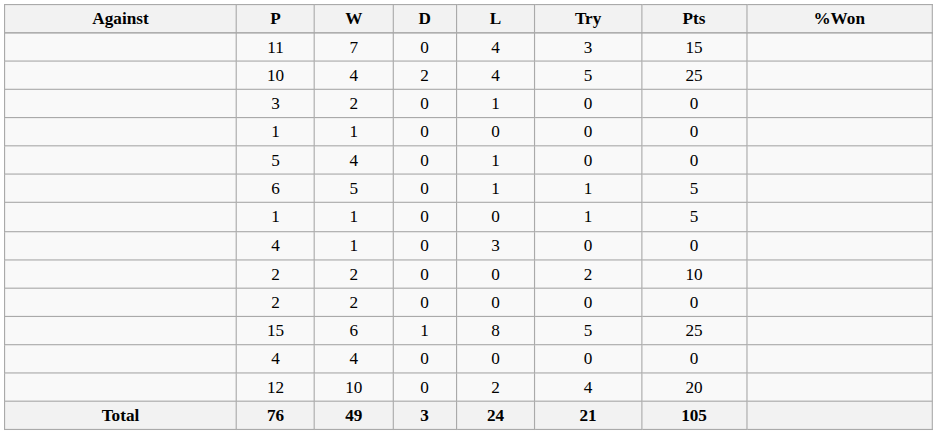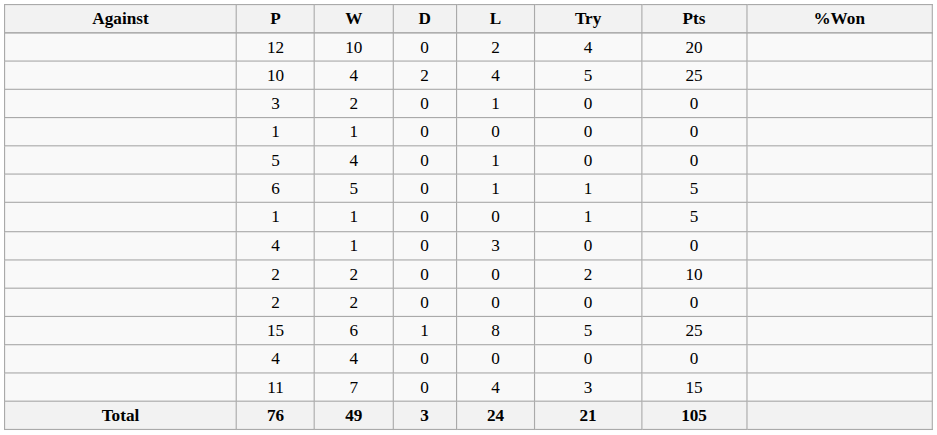 <table class="wikitable sortable"  style="text-align:center; font-size:95%; width:65%;">
 <tr>
 <th style="width:25%;">Against</th>
 <th abbr="Played" style="width:15px;">P</th>
 <th abbr="Won" style="width:10px;">W</th>
 <th abbr="Drawn" style="width:10px;">D</th>
 <th abbr="Lost" style="width:10px;">L</th>
 <th abbr="Tries" style="width:15px;">Try</th>
 <th abbr="Points" style="width:18px;">Pts</th>
 <th abbr="Won" style="width:18px;">%Won</th>
 </tr>
 <tr bgcolor="#d0ffd0" align="center">
 </tr>
 <tr>
 <td align="left"></td>
-<td>11</td>
-<td>7</td>
+<td>12</td>
+<td>10</td>
 <td>0</td>
+<td>2</td>
 <td>4</td>
-<td>3</td>
-<td>15</td>
+<td>20</td>
 <td></td>
 </tr>
 <tr>
 <td align="left"></td>
 <td>10</td>
 <td>4</td>
 <td>2</td>
 <td>4</td>
 <td>5</td>
 <td>25</td>
 <td></td>
 </tr>
 <tr>
 <td align="left"></td>
 <td>3</td>
 <td>2</td>
 <td>0</td>
 <td>1</td>
 <td>0</td>
 <td>0</td>
 <td></td>
 </tr>
 <tr>
 <td align="left"></td>
 <td>1</td>
 <td>1</td>
 <td>0</td>
 <td>0</td>
 <td>0</td>
 <td>0</td>
 <td></td>
 </tr>
 <tr>
 <td align="left"></td>
 <td>5</td>
 <td>4</td>
 <td>0</td>
 <td>1</td>
 <td>0</td>
 <td>0</td>
 <td></td>
 </tr>
 <tr>
 <td align="left"></td>
 <td>6</td>
 <td>5</td>
 <td>0</td>
 <td>1</td>
 <td>1</td>
 <td>5</td>
 <td></td>
 </tr>
 <tr>
 <td align="left"></td>
 <td>1</td>
 <td>1</td>
 <td>0</td>
 <td>0</td>
 <td>1</td>
 <td>5</td>
 <td></td>
 </tr>
 <tr>
 <td align="left"></td>
 <td>4</td>
 <td>1</td>
 <td>0</td>
 <td>3</td>
 <td>0</td>
 <td>0</td>
 <td></td>
 </tr>
 <tr>
 <td align="left"></td>
 <td>2</td>
 <td>2</td>
 <td>0</td>
 <td>0</td>
 <td>2</td>
 <td>10</td>
 <td></td>
 </tr>
 <tr>
 <td align="left"></td>
 <td>2</td>
 <td>2</td>
 <td>0</td>
 <td>0</td>
 <td>0</td>
 <td>0</td>
 <td></td>
 </tr>
 <tr>
 <td align="left"></td>
 <td>15</td>
 <td>6</td>
 <td>1</td>
 <td>8</td>
 <td>5</td>
 <td>25</td>
 <td></td>
 </tr>
 <tr>
 <td align="left"></td>
 <td>4</td>
 <td>4</td>
 <td>0</td>
 <td>0</td>
 <td>0</td>
 <td>0</td>
 <td></td>
 </tr>
 <tr>
 <td align="left"></td>
-<td>12</td>
-<td>10</td>
+<td>11</td>
+<td>7</td>
 <td>0</td>
-<td>2</td>
 <td>4</td>
-<td>20</td>
+<td>3</td>
+<td>15</td>
 <td></td>
 </tr>
 <tr>
 <th>Total</th>
 <th>76</th>
 <th>49</th>
 <th>3</th>
 <th>24</th>
 <th>21</th>
 <th>105</th>
 <th></th>
 </tr>
 </table>
